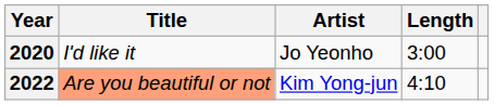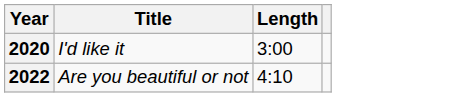 <table class="wikitable sortable plainrowheaders">
 <tr>
 <th>Year</th>
 <th>Title</th>
-<th>Artist</th>
 <th>Length</th>
 <th scope="col" class="unsortable"></th>
 </tr>
 <tr>
 <th scope="row">2020</th>
 <td><em>I'd like it</em></td>
-<td>Jo Yeonho</td>
 <td>3:00</td>
 <td style="text-align:center"></td>
 </tr>
 <tr>
 <th scope="row">2022</th>
-<td style="background: lightsalmon;"><em>Are you beautiful or not</em></td>
-<td><a href='#'>Kim Yong-jun</a></td>
+<td><em>Are you beautiful or not</em></td>
 <td>4:10</td>
 <td style="text-align:center"></td>
 </tr>
 </table>
